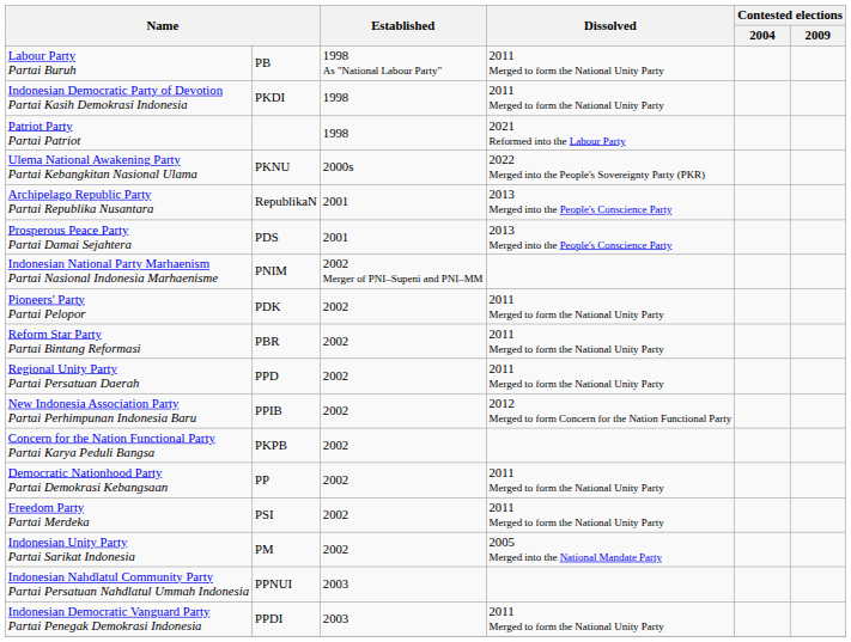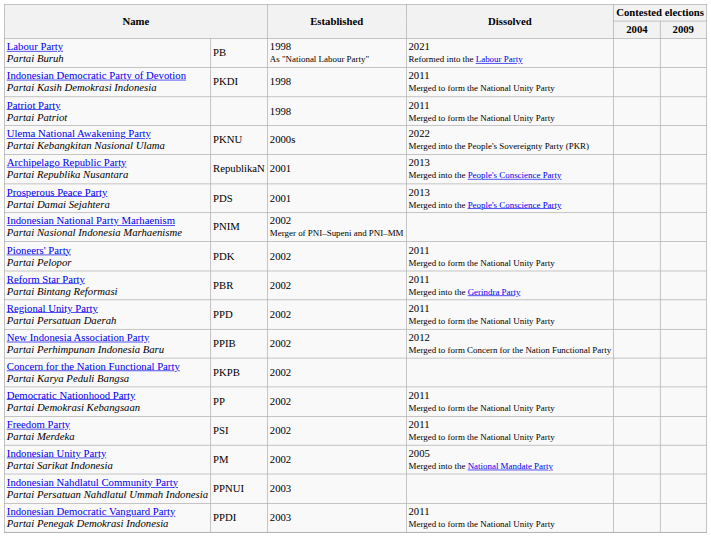 <table class="wikitable sortable">
 <tr>
 <th colspan="2" rowspan="2" width="250">Name</th>
 <th rowspan="2">Established</th>
 <th rowspan="2">Dissolved</th>
 <th colspan="2">Contested elections</th>
 </tr>
 <tr>
 <th>2004</th>
 <th>2009</th>
 </tr>
 <tr>
 <td><a href='#'>Labour Party</a> <br><em>Partai Buruh</em></td>
 <td>PB</td>
 <td>1998<br><small>As "National Labour Party"</small></td>
-<td>2011<br><small>Merged to form the National Unity Party</small></td>
+<td>2021<br><small>Reformed into the <a href='#'>Labour Party</a></small></td>
 <td></td>
 <td></td>
 </tr>
 <tr>
 <td><a href='#'>Indonesian Democratic Party of Devotion</a> <br><em>Partai Kasih Demokrasi Indonesia</em></td>
 <td>PKDI</td>
 <td>1998</td>
 <td>2011<br><small>Merged to form the National Unity Party</small></td>
 <td></td>
 <td></td>
 </tr>
 <tr>
 <td><a href='#'>Patriot Party</a><br><em>Partai Patriot</em></td>
 <td></td>
 <td>1998</td>
-<td>2021<br><small>Reformed into the <a href='#'>Labour Party</a></small></td>
+<td>2011<br><small>Merged to form the National Unity Party</small></td>
 <td></td>
 <td></td>
 </tr>
 <tr>
 <td><a href='#'>Ulema National Awakening Party</a><br><em>Partai Kebangkitan Nasional Ulama</em></td>
 <td>PKNU</td>
 <td>2000s</td>
 <td>2022<br><small>Merged into the People's Sovereignty Party (PKR)</small></td>
 <td></td>
 <td></td>
 </tr>
 <tr>
 <td><a href='#'>Archipelago Republic Party</a><br><em>Partai Republika Nusantara</em></td>
 <td>RepublikaN</td>
 <td>2001</td>
 <td>2013<br><small>Merged into the <a href='#'>People's Conscience Party</a></small></td>
 <td></td>
 <td></td>
 </tr>
 <tr>
 <td><a href='#'>Prosperous Peace Party</a><br><em>Partai Damai Sejahtera</em></td>
 <td>PDS</td>
 <td>2001</td>
 <td>2013<br><small>Merged into the <a href='#'>People's Conscience Party</a></small></td>
 <td></td>
 <td></td>
 </tr>
 <tr>
 <td><a href='#'>Indonesian National Party Marhaenism</a><br><em>Partai Nasional Indonesia Marhaenisme</em></td>
 <td>PNIM</td>
 <td>2002<br><small>Merger of PNI–Supeni and PNI–MM</small></td>
 <td></td>
 <td></td>
 <td></td>
 </tr>
 <tr>
 <td><a href='#'>Pioneers' Party</a><br><em>Partai Pelopor</em></td>
 <td>PDK</td>
 <td>2002</td>
 <td>2011<br><small>Merged to form the National Unity Party</small></td>
 <td></td>
 <td></td>
 </tr>
 <tr>
 <td><a href='#'>Reform Star Party</a><br><em>Partai Bintang Reformasi</em></td>
 <td>PBR</td>
 <td>2002</td>
-<td>2011<br><small>Merged to form the National Unity Party</small></td>
+<td>2011<br><small>Merged into the <a href='#'>Gerindra Party</a></small></td>
 <td></td>
 <td></td>
 </tr>
 <tr>
 <td><a href='#'>Regional Unity Party</a> <br><em>Partai Persatuan Daerah</em></td>
 <td>PPD</td>
 <td>2002</td>
 <td>2011<br><small>Merged to form the National Unity Party</small></td>
 <td></td>
 <td></td>
 </tr>
 <tr>
 <td><a href='#'>New Indonesia Association Party</a><br><em>Partai Perhimpunan Indonesia Baru</em></td>
 <td>PPIB</td>
 <td>2002</td>
 <td>2012<br><small>Merged to form Concern for the Nation Functional Party</small></td>
 <td></td>
 <td></td>
 </tr>
 <tr>
 <td><a href='#'>Concern for the Nation Functional Party</a><br><em>Partai Karya Peduli Bangsa</em></td>
 <td>PKPB</td>
 <td>2002</td>
 <td></td>
 <td></td>
 <td></td>
 </tr>
 <tr>
 <td><a href='#'>Democratic Nationhood Party</a> <br><em>Partai Demokrasi Kebangsaan</em></td>
 <td>PP</td>
 <td>2002</td>
 <td>2011<br><small>Merged to form the National Unity Party</small></td>
 <td></td>
 <td></td>
 </tr>
 <tr>
 <td><a href='#'>Freedom Party</a> <br><em>Partai Merdeka</em></td>
 <td>PSI</td>
 <td>2002</td>
 <td>2011<br><small>Merged to form the National Unity Party</small></td>
 <td></td>
 <td></td>
 </tr>
 <tr>
 <td><a href='#'>Indonesian Unity Party</a><br><em>Partai Sarikat Indonesia</em></td>
 <td>PM</td>
 <td>2002</td>
 <td>2005<br><small>Merged into the <a href='#'>National Mandate Party</a></small></td>
 <td></td>
 <td></td>
 </tr>
 <tr>
 <td><a href='#'>Indonesian Nahdlatul Community Party</a><br><em>Partai Persatuan Nahdlatul Ummah Indonesia</em></td>
 <td>PPNUI</td>
 <td>2003</td>
 <td></td>
 <td></td>
 <td></td>
 </tr>
 <tr>
 <td><a href='#'>Indonesian Democratic Vanguard Party</a> <br><em>Partai Penegak Demokrasi Indonesia</em></td>
 <td>PPDI</td>
 <td>2003</td>
 <td>2011<br><small>Merged to form the National Unity Party</small></td>
 <td></td>
 <td></td>
 </tr>
 <tr>
 </tr>
 </table>
